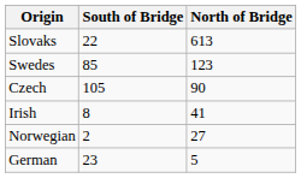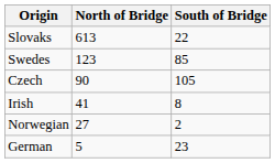 <table class="wikitable">
 <tr>
 <th>Origin</th>
+<th>North of Bridge</th>
 <th>South of Bridge</th>
-<th>North of Bridge</th>
 </tr>
 <tr>
 <td>Slovaks</td>
+<td>613</td>
 <td>22</td>
-<td>613</td>
 </tr>
 <tr>
 <td>Swedes</td>
+<td>123</td>
 <td>85</td>
-<td>123</td>
 </tr>
 <tr>
 <td>Czech</td>
+<td>90</td>
 <td>105</td>
-<td>90</td>
 </tr>
 <tr>
 <td>Irish</td>
+<td>41</td>
 <td>8</td>
-<td>41</td>
 </tr>
 <tr>
 <td>Norwegian</td>
+<td>27</td>
 <td>2</td>
-<td>27</td>
 </tr>
 <tr>
 <td>German</td>
+<td>5</td>
 <td>23</td>
-<td>5</td>
 </tr>
 </table>
